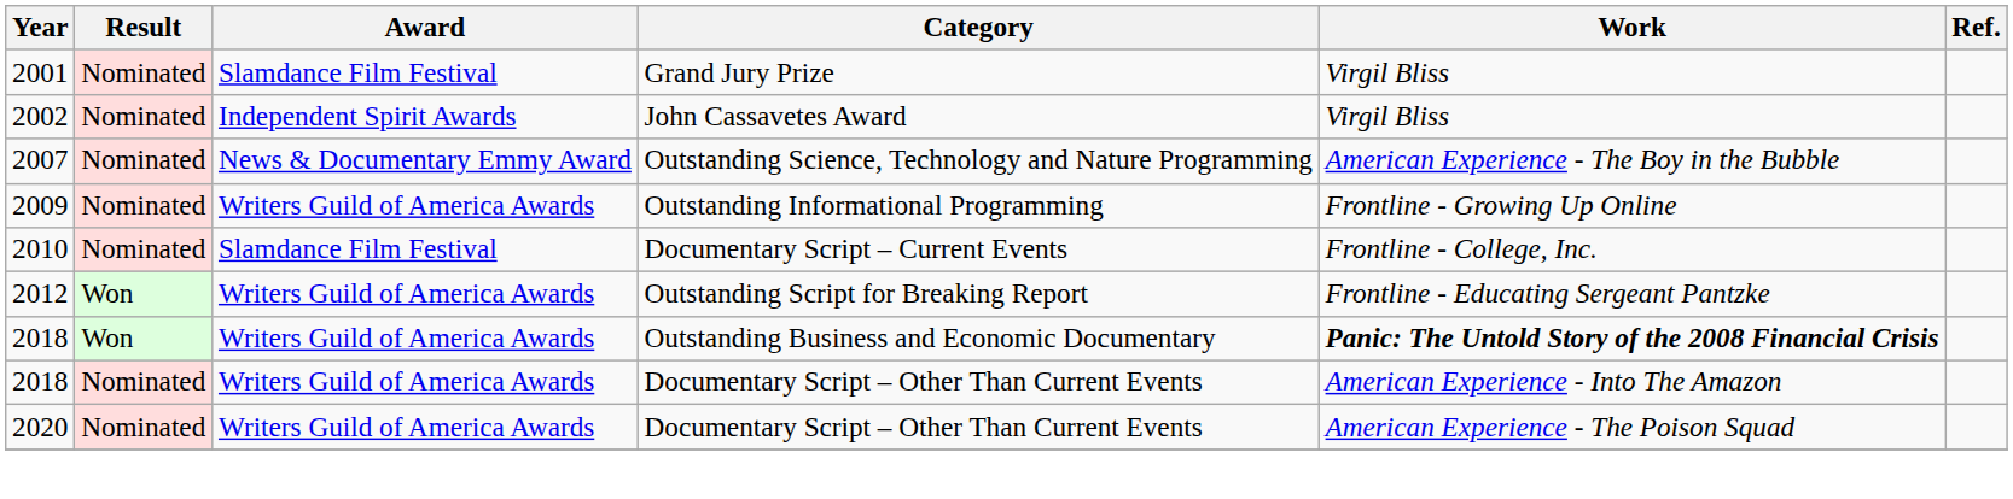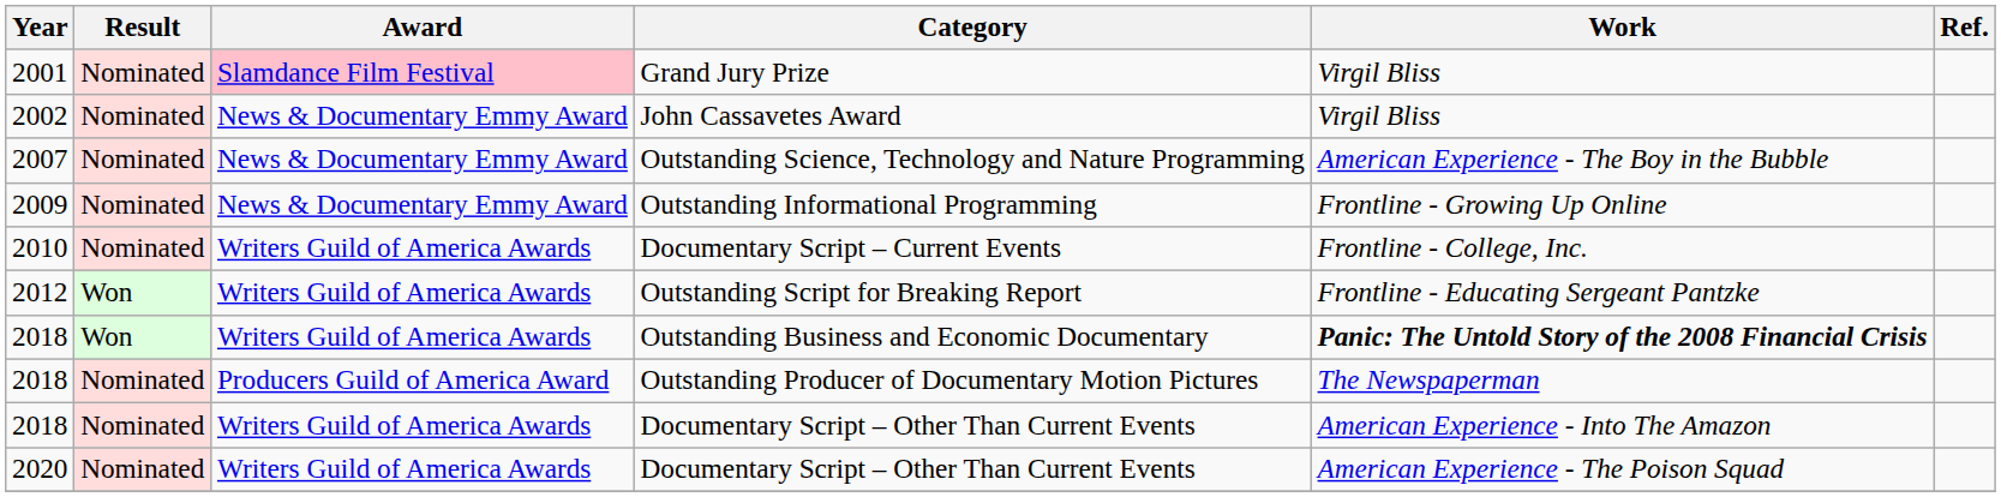 <table class="wikitable">
 <tr>
 <th>Year</th>
 <th>Result</th>
 <th>Award</th>
 <th>Category</th>
 <th>Work</th>
 <th>Ref.</th>
 </tr>
 <tr>
 <td rowspan="1">2001</td>
 <td style="background: #ffdddd">Nominated</td>
-<td><a href='#'>Slamdance Film Festival</a></td>
+<td style="background: pink;"><a href='#'>Slamdance Film Festival</a></td>
 <td>Grand Jury Prize</td>
 <td><em>Virgil Bliss</em></td>
 <td></td>
 </tr>
 <tr>
 <td rowspan="1">2002</td>
 <td style="background: #ffdddd">Nominated</td>
-<td><a href='#'>Independent Spirit Awards</a></td>
+<td><a href='#'>News & Documentary Emmy Award</a></td>
 <td>John Cassavetes Award</td>
 <td><em>Virgil Bliss</em></td>
 <td></td>
 </tr>
 <tr>
 <td rowspan="1">2007</td>
 <td style="background: #ffdddd">Nominated</td>
 <td><a href='#'>News & Documentary Emmy Award</a></td>
 <td>Outstanding Science, Technology and Nature Programming</td>
 <td><em><a href='#'>American Experience</a></em> - <em>The Boy in the Bubble</em></td>
 <td></td>
 </tr>
 <tr>
 <td rowspan="1">2009</td>
 <td style="background: #ffdddd">Nominated</td>
-<td><a href='#'>Writers Guild of America Awards</a></td>
+<td><a href='#'>News & Documentary Emmy Award</a></td>
 <td>Outstanding Informational Programming</td>
 <td><em>Frontline</em> - <em>Growing Up Online</em></td>
 <td></td>
 </tr>
 <tr>
 <td rowspan="1">2010</td>
 <td style="background: #ffdddd">Nominated</td>
-<td><a href='#'>Slamdance Film Festival</a></td>
+<td><a href='#'>Writers Guild of America Awards</a></td>
 <td>Documentary Script – Current Events</td>
 <td><em>Frontline</em> - <em>College, Inc.</em></td>
 <td></td>
 </tr>
 <tr>
 <td rowspan="1">2012</td>
 <td style="background: #ddffdd">Won</td>
 <td><a href='#'>Writers Guild of America Awards</a></td>
 <td>Outstanding Script for Breaking Report</td>
 <td><em>Frontline</em> - <em>Educating Sergeant Pantzke</em></td>
 <td></td>
 </tr>
 <tr>
 <td rowspan="1">2018</td>
 <td style="background: #ddffdd">Won</td>
 <td><a href='#'>Writers Guild of America Awards</a></td>
 <td>Outstanding Business and Economic Documentary</td>
 <td><strong><em>Panic: The Untold Story of the 2008 Financial Crisis</em></strong></td>
 <td></td>
 </tr>
 <tr>
 <td rowspan="1">2018</td>
 <td style="background: #ffdddd">Nominated</td>
+<td><a href='#'>Producers Guild of America Award</a></td>
+<td>Outstanding Producer of Documentary Motion Pictures</td>
+<td><em><a href='#'>The Newspaperman</a></em></td>
+<td></td>
+</tr>
+<tr>
+<td rowspan="1">2018</td>
+<td style="background: #ffdddd">Nominated</td>
 <td><a href='#'>Writers Guild of America Awards</a></td>
 <td>Documentary Script – Other Than Current Events</td>
 <td><em><a href='#'>American Experience</a></em> - <em>Into The Amazon</em></td>
 <td></td>
 </tr>
 <tr>
 <td rowspan="1">2020</td>
 <td style="background: #ffdddd">Nominated</td>
 <td><a href='#'>Writers Guild of America Awards</a></td>
 <td>Documentary Script – Other Than Current Events</td>
 <td><em><a href='#'>American Experience</a></em> - <em>The Poison Squad</em></td>
 <td></td>
 </tr>
 <tr>
 </tr>
 </table>
